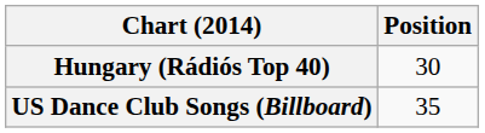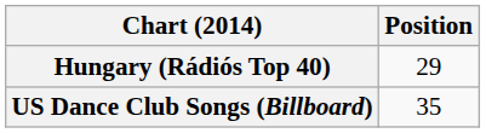 <table class="wikitable sortable plainrowheaders" style="text-align:center;">
 <tr>
 <th>Chart (2014)</th>
 <th>Position</th>
 </tr>
 <tr>
 <th scope="row">Hungary (Rádiós Top 40)</th>
-<td>30</td>
+<td>29</td>
 </tr>
 <tr>
 <th scope="row">US Dance Club Songs (<em>Billboard</em>)</th>
 <td>35</td>
 </tr>
 </table>
